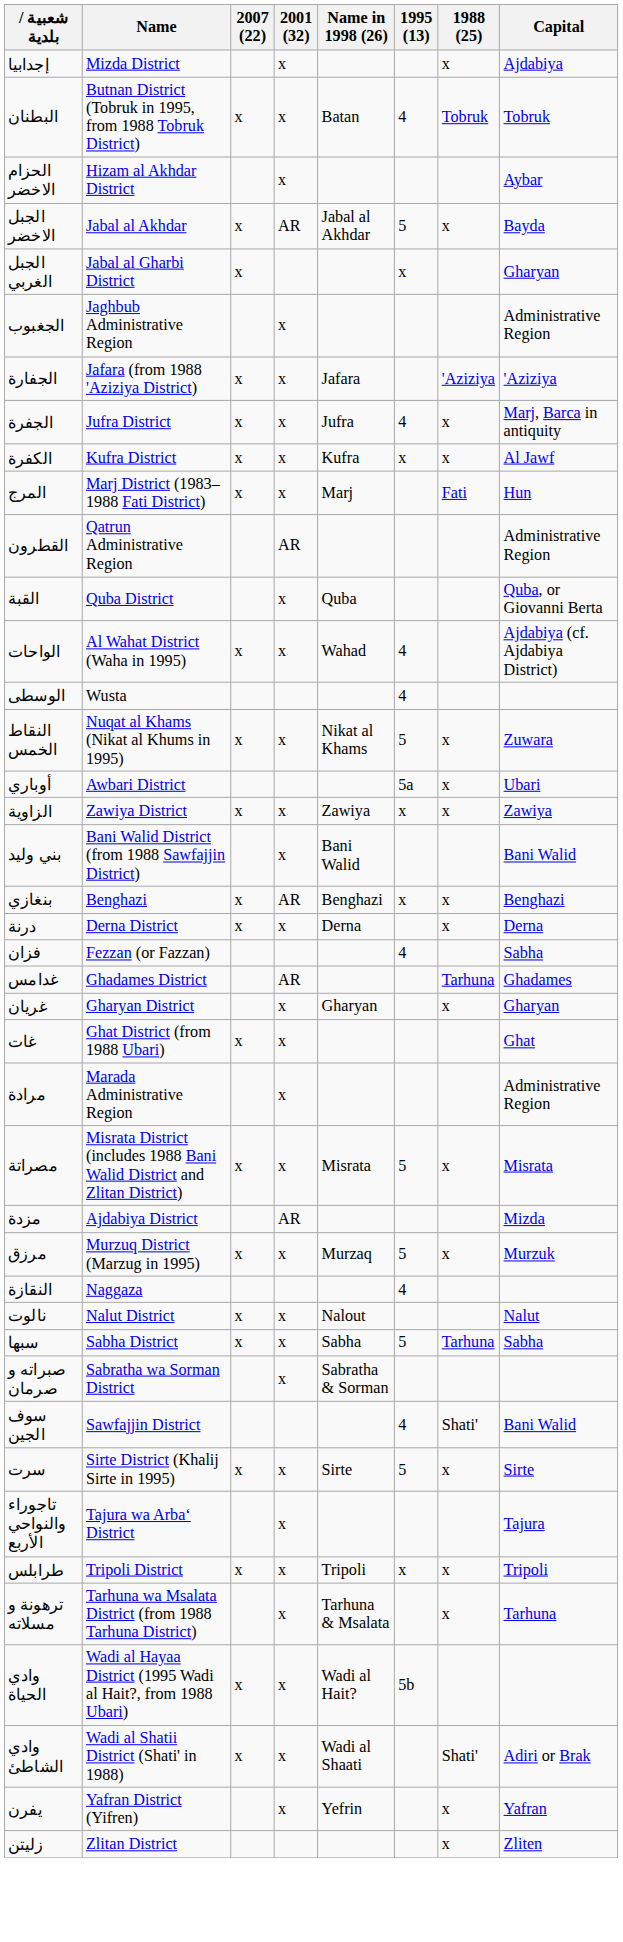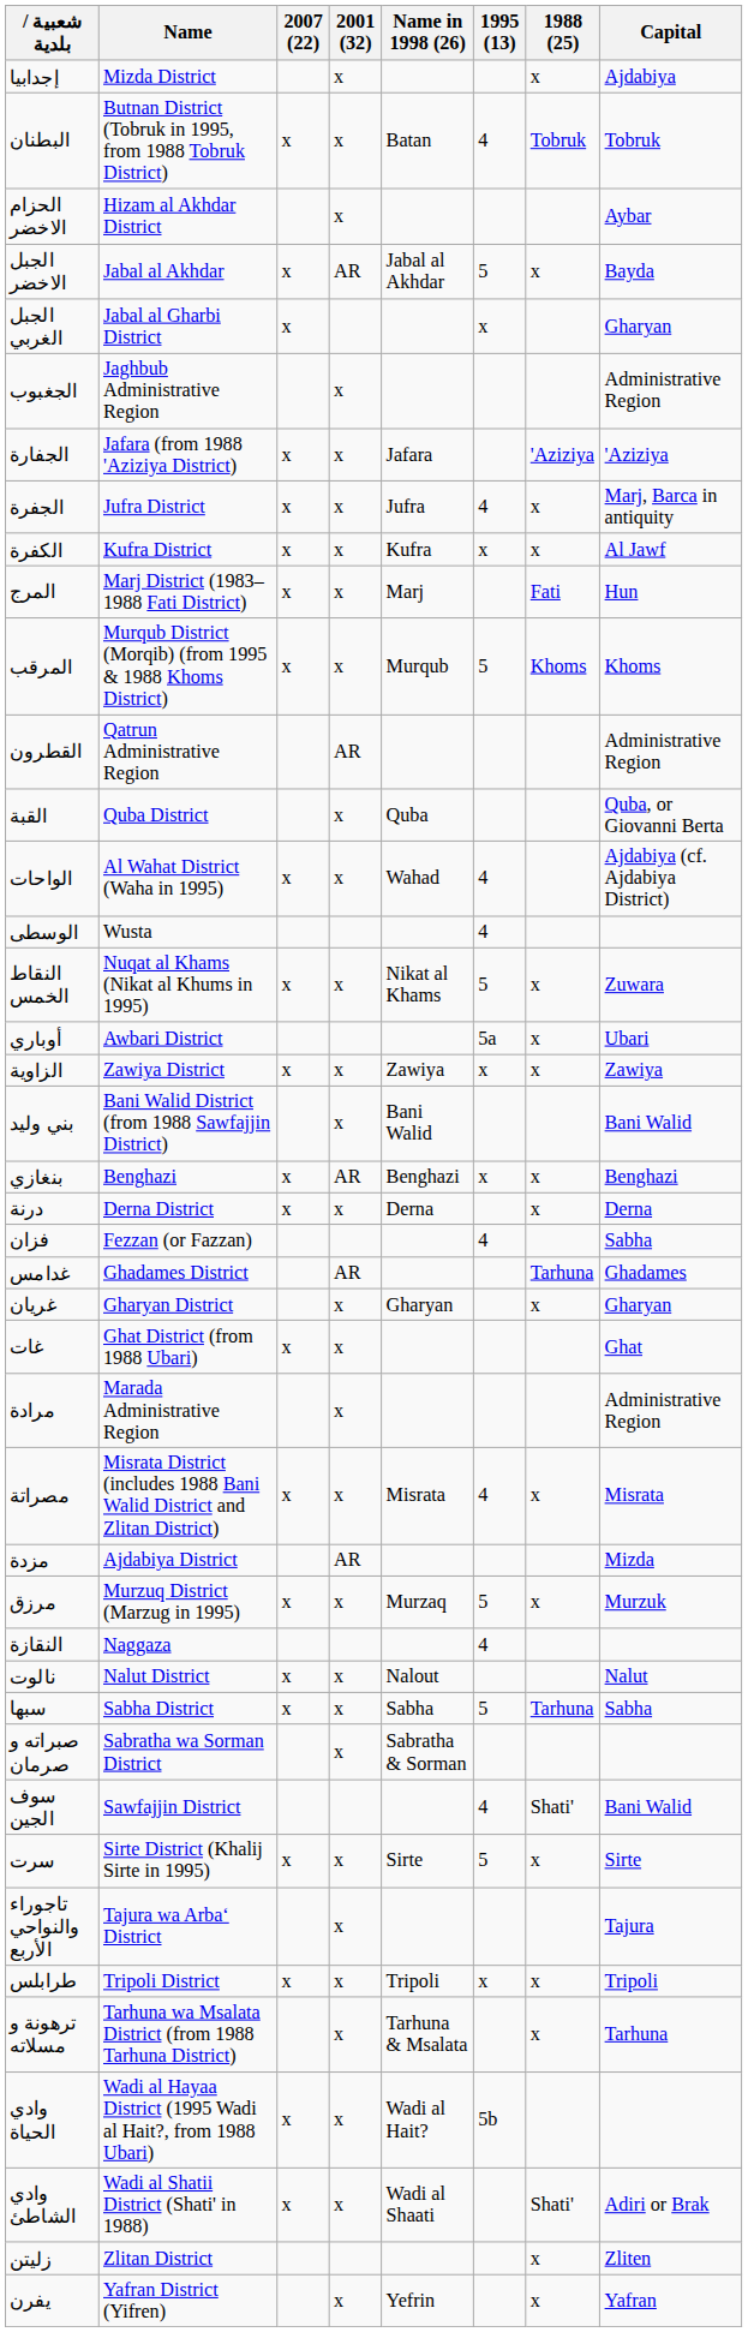 <table class="wikitable sortable" style="text-align:left">
 <tr>
 <th>شعبية / بلدية</th>
 <th>Name</th>
 <th>2007 (22)</th>
 <th>2001 (32)</th>
 <th>Name in 1998 (26)</th>
 <th>1995 (13)</th>
 <th>1988 (25)</th>
 <th>Capital</th>
 </tr>
 <tr>
 <td>إجدابيا</td>
 <td><a href='#'>Mizda District</a></td>
 <td></td>
 <td>x</td>
 <td></td>
 <td></td>
 <td>x</td>
 <td><a href='#'>Ajdabiya</a></td>
 </tr>
 <tr>
 <td>البطنان</td>
 <td><a href='#'>Butnan District</a> (Tobruk in 1995, from 1988 <a href='#'>Tobruk District</a>)</td>
 <td>x</td>
 <td>x</td>
 <td>Batan</td>
 <td>4</td>
 <td><a href='#'>Tobruk</a></td>
 <td><a href='#'>Tobruk</a></td>
 </tr>
 <tr>
 <td>الحزام الاخضر</td>
 <td><a href='#'>Hizam al Akhdar District</a></td>
 <td></td>
 <td>x</td>
 <td></td>
 <td></td>
 <td></td>
 <td><a href='#'>Aybar</a></td>
 </tr>
 <tr>
 <td>الجبل الاخضر</td>
 <td><a href='#'>Jabal al Akhdar</a></td>
 <td>x</td>
 <td>AR</td>
 <td>Jabal al Akhdar</td>
 <td>5</td>
 <td>x</td>
 <td><a href='#'>Bayda</a></td>
 </tr>
 <tr>
 <td>الجبل الغربي</td>
 <td><a href='#'>Jabal al Gharbi District</a></td>
 <td>x</td>
 <td></td>
 <td></td>
 <td>x</td>
 <td></td>
 <td><a href='#'>Gharyan</a></td>
 </tr>
 <tr>
 <td>الجغبوب</td>
 <td><a href='#'>Jaghbub</a> Administrative Region</td>
 <td></td>
 <td>x</td>
 <td></td>
 <td></td>
 <td></td>
 <td>Administrative Region</td>
 </tr>
 <tr>
 <td>الجفارة</td>
 <td><a href='#'>Jafara</a> (from 1988 <a href='#'>'Aziziya District</a>)</td>
 <td>x</td>
 <td>x</td>
 <td>Jafara</td>
 <td></td>
 <td><a href='#'>'Aziziya</a></td>
 <td><a href='#'>'Aziziya</a></td>
 </tr>
 <tr>
 <td>الجفرة</td>
 <td><a href='#'>Jufra District</a></td>
 <td>x</td>
 <td>x</td>
 <td>Jufra</td>
 <td>4</td>
 <td>x</td>
 <td><a href='#'>Marj</a>, <a href='#'>Barca</a> in antiquity</td>
 </tr>
 <tr>
 <td>الكفرة</td>
 <td><a href='#'>Kufra District</a></td>
 <td>x</td>
 <td>x</td>
 <td>Kufra</td>
 <td>x</td>
 <td>x</td>
 <td><a href='#'>Al Jawf</a></td>
 </tr>
 <tr>
 <td>المرج</td>
 <td><a href='#'>Marj District</a> (1983–1988 <a href='#'>Fati District</a>)</td>
 <td>x</td>
 <td>x</td>
 <td>Marj</td>
 <td></td>
 <td><a href='#'>Fati</a></td>
 <td><a href='#'>Hun</a></td>
+</tr>
+<tr>
+<td>المرقب</td>
+<td><a href='#'>Murqub District</a> (Morqib) (from 1995 & 1988 <a href='#'>Khoms District</a>)</td>
+<td>x</td>
+<td>x</td>
+<td>Murqub</td>
+<td>5</td>
+<td><a href='#'>Khoms</a></td>
+<td><a href='#'>Khoms</a></td>
 </tr>
 <tr>
 <td>القطرون</td>
 <td><a href='#'>Qatrun</a> Administrative Region</td>
 <td></td>
 <td>AR</td>
 <td></td>
 <td></td>
 <td></td>
 <td>Administrative Region</td>
 </tr>
 <tr>
 <td>القبة</td>
 <td><a href='#'>Quba District</a></td>
 <td></td>
 <td>x</td>
 <td>Quba</td>
 <td></td>
 <td></td>
 <td><a href='#'>Quba</a>, or Giovanni Berta</td>
 </tr>
 <tr>
 <td>الواحات</td>
 <td><a href='#'>Al Wahat District</a> (Waha in 1995)</td>
 <td>x</td>
 <td>x</td>
 <td>Wahad</td>
 <td>4</td>
 <td></td>
 <td><a href='#'>Ajdabiya</a> (cf. Ajdabiya District)</td>
 </tr>
 <tr>
 <td>الوسطى</td>
 <td>Wusta</td>
 <td></td>
 <td></td>
 <td></td>
 <td>4</td>
 <td></td>
 <td></td>
 </tr>
 <tr>
 <td>النقاط الخمس</td>
 <td><a href='#'>Nuqat al Khams</a> (Nikat al Khums in 1995)</td>
 <td>x</td>
 <td>x</td>
 <td>Nikat al Khams</td>
 <td>5</td>
 <td>x</td>
 <td><a href='#'>Zuwara</a></td>
 </tr>
 <tr>
 <td>أوباري</td>
 <td><a href='#'>Awbari District</a></td>
 <td></td>
 <td></td>
 <td></td>
 <td>5a</td>
 <td>x</td>
 <td><a href='#'>Ubari</a></td>
 </tr>
 <tr>
 <td>الزاوية</td>
 <td><a href='#'>Zawiya District</a></td>
 <td>x</td>
 <td>x</td>
 <td>Zawiya</td>
 <td>x</td>
 <td>x</td>
 <td><a href='#'>Zawiya</a></td>
 </tr>
 <tr>
 <td>بني وليد</td>
 <td><a href='#'>Bani Walid District</a> (from 1988 <a href='#'>Sawfajjin District</a>)</td>
 <td></td>
 <td>x</td>
 <td>Bani Walid</td>
 <td></td>
 <td></td>
 <td><a href='#'>Bani Walid</a></td>
 </tr>
 <tr>
 <td>بنغازي</td>
 <td><a href='#'>Benghazi</a></td>
 <td>x</td>
 <td>AR</td>
 <td>Benghazi</td>
 <td>x</td>
 <td>x</td>
 <td><a href='#'>Benghazi</a></td>
 </tr>
 <tr>
 <td>درنة</td>
 <td><a href='#'>Derna District</a></td>
 <td>x</td>
 <td>x</td>
 <td>Derna</td>
 <td></td>
 <td>x</td>
 <td><a href='#'>Derna</a></td>
 </tr>
 <tr>
 <td>فزان</td>
 <td><a href='#'>Fezzan</a> (or Fazzan)</td>
 <td></td>
 <td></td>
 <td></td>
 <td>4</td>
 <td></td>
 <td><a href='#'>Sabha</a></td>
 </tr>
 <tr>
 <td>غدامس</td>
 <td><a href='#'>Ghadames District</a></td>
 <td></td>
 <td>AR</td>
 <td></td>
 <td></td>
 <td><a href='#'>Tarhuna</a></td>
 <td><a href='#'>Ghadames</a></td>
 </tr>
 <tr>
 <td>غريان</td>
 <td><a href='#'>Gharyan District</a></td>
 <td></td>
 <td>x</td>
 <td>Gharyan</td>
 <td></td>
 <td>x</td>
 <td><a href='#'>Gharyan</a></td>
 </tr>
 <tr>
 <td>غات</td>
 <td><a href='#'>Ghat District</a> (from 1988 <a href='#'>Ubari</a>)</td>
 <td>x</td>
 <td>x</td>
 <td></td>
 <td></td>
 <td></td>
 <td><a href='#'>Ghat</a></td>
 </tr>
 <tr>
 <td>مرادة</td>
 <td><a href='#'>Marada</a> Administrative Region</td>
 <td></td>
 <td>x</td>
 <td></td>
 <td></td>
 <td></td>
 <td>Administrative Region</td>
 </tr>
 <tr>
 <td>مصراتة</td>
 <td><a href='#'>Misrata District</a> (includes 1988 <a href='#'>Bani Walid District</a> and <a href='#'>Zlitan District</a>)</td>
 <td>x</td>
 <td>x</td>
 <td>Misrata</td>
-<td>5</td>
+<td>4</td>
 <td>x</td>
 <td><a href='#'>Misrata</a></td>
 </tr>
 <tr>
 <td>مزدة</td>
 <td><a href='#'>Ajdabiya District</a></td>
 <td></td>
 <td>AR</td>
 <td></td>
 <td></td>
 <td></td>
 <td><a href='#'>Mizda</a></td>
 </tr>
 <tr>
 <td>مرزق</td>
 <td><a href='#'>Murzuq District</a> (Marzug in 1995)</td>
 <td>x</td>
 <td>x</td>
 <td>Murzaq</td>
 <td>5</td>
 <td>x</td>
 <td><a href='#'>Murzuk</a></td>
 </tr>
 <tr>
 <td>النقازة</td>
 <td><a href='#'>Naggaza</a></td>
 <td></td>
 <td></td>
 <td></td>
 <td>4</td>
 <td></td>
 <td></td>
 </tr>
 <tr>
 <td>نالوت</td>
 <td><a href='#'>Nalut District</a></td>
 <td>x</td>
 <td>x</td>
 <td>Nalout</td>
 <td></td>
 <td></td>
 <td><a href='#'>Nalut</a></td>
 </tr>
 <tr>
 <td>سبها</td>
 <td><a href='#'>Sabha District</a></td>
 <td>x</td>
 <td>x</td>
 <td>Sabha</td>
 <td>5</td>
 <td><a href='#'>Tarhuna</a></td>
 <td><a href='#'>Sabha</a></td>
 </tr>
 <tr>
 <td>صبراته و صرمان</td>
 <td><a href='#'>Sabratha wa Sorman District</a></td>
 <td></td>
 <td>x</td>
 <td>Sabratha & Sorman</td>
 <td></td>
 <td></td>
 <td></td>
 </tr>
 <tr>
 <td>سوف الجين</td>
 <td><a href='#'>Sawfajjin District</a></td>
 <td></td>
 <td></td>
 <td></td>
 <td>4</td>
 <td>Shati'</td>
 <td><a href='#'>Bani Walid</a></td>
 </tr>
 <tr>
 <td>سرت</td>
 <td><a href='#'>Sirte District</a> (Khalij Sirte in 1995)</td>
 <td>x</td>
 <td>x</td>
 <td>Sirte</td>
 <td>5</td>
 <td>x</td>
 <td><a href='#'>Sirte</a></td>
 </tr>
 <tr>
 <td>تاجوراء والنواحي الأربع</td>
 <td><a href='#'>Tajura wa Arba‘ District</a></td>
 <td></td>
 <td>x</td>
 <td></td>
 <td></td>
 <td></td>
 <td><a href='#'>Tajura</a></td>
 </tr>
 <tr>
 <td>طرابلس</td>
 <td><a href='#'>Tripoli District</a></td>
 <td>x</td>
 <td>x</td>
 <td>Tripoli</td>
 <td>x</td>
 <td>x</td>
 <td><a href='#'>Tripoli</a></td>
 </tr>
 <tr>
 <td>ترهونة و مسلاته</td>
 <td><a href='#'>Tarhuna wa Msalata District</a> (from 1988 <a href='#'>Tarhuna District</a>)</td>
 <td></td>
 <td>x</td>
 <td>Tarhuna & Msalata</td>
 <td></td>
 <td>x</td>
 <td><a href='#'>Tarhuna</a></td>
 </tr>
 <tr>
 <td>وادي الحياة</td>
 <td><a href='#'>Wadi al Hayaa District</a> (1995 Wadi al Hait?, from 1988 <a href='#'>Ubari</a>)</td>
 <td>x</td>
 <td>x</td>
 <td>Wadi al Hait?</td>
 <td>5b</td>
 <td></td>
 <td></td>
 </tr>
 <tr>
 <td>وادي الشاطئ</td>
 <td><a href='#'>Wadi al Shatii District</a> (Shati' in 1988)</td>
 <td>x</td>
 <td>x</td>
 <td>Wadi al Shaati</td>
 <td></td>
 <td>Shati'</td>
 <td><a href='#'>Adiri</a> or <a href='#'>Brak</a></td>
 </tr>
 <tr>
+<td>زليتن</td>
+<td><a href='#'>Zlitan District</a></td>
+<td></td>
+<td></td>
+<td></td>
+<td></td>
+<td>x</td>
+<td><a href='#'>Zliten</a></td>
+</tr>
+<tr>
 <td>يفرن</td>
 <td><a href='#'>Yafran District</a> (Yifren)</td>
 <td></td>
 <td>x</td>
 <td>Yefrin</td>
 <td></td>
 <td>x</td>
 <td><a href='#'>Yafran</a></td>
 </tr>
-<tr>
-<td>زليتن</td>
-<td><a href='#'>Zlitan District</a></td>
-<td></td>
-<td></td>
-<td></td>
-<td></td>
-<td>x</td>
-<td><a href='#'>Zliten</a></td>
-</tr>
 </table>
